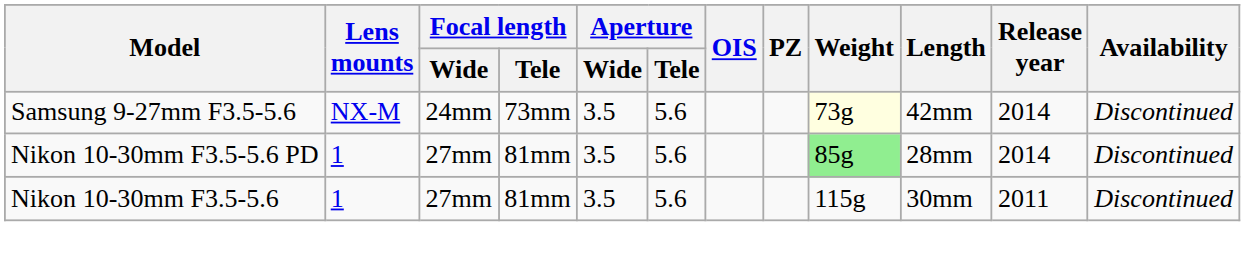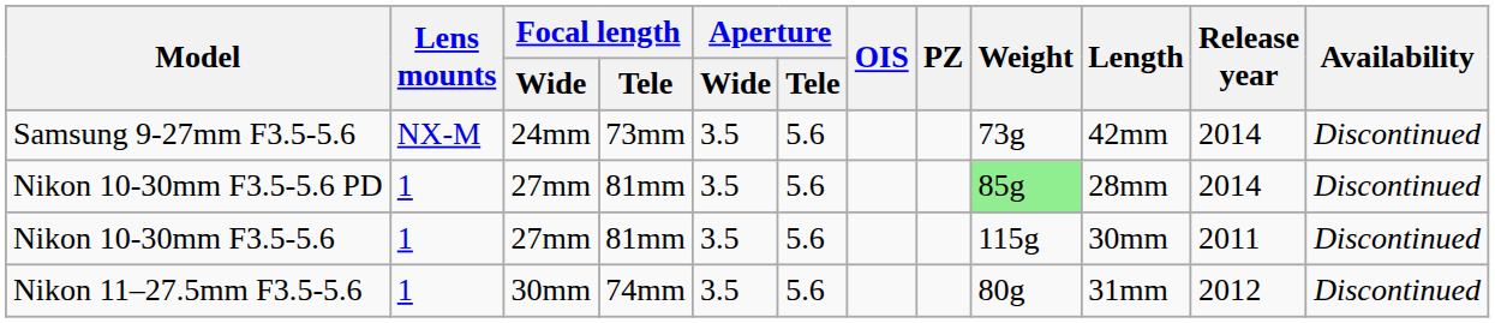 <table class="wikitable sortable col3right col4right col5right col6right col9right col10right" style="font-size:90%;white-space:nowrap">
 <tr>
 <th rowspan=2>Model</th>
 <th rowspan=2 class=unsortable><a href='#'>Lens<br>mounts</a></th>
 <th colspan=2><a href='#'>Focal length</a></th>
 <th colspan=2><a href='#'>Aperture</a></th>
 <th rowspan=2><a href='#'>OIS</a></th>
 <th rowspan=2>PZ</th>
 <th rowspan=2>Weight</th>
 <th rowspan=2>Length</th>
 <th rowspan=2>Release<br>year</th>
 <th rowspan=2 class=unsortable>Availability</th>
 </tr>
 <tr>
 <th>Wide</th>
 <th>Tele</th>
 <th>Wide</th>
 <th>Tele</th>
 </tr>
 <tr>
 <td>Samsung 9-27mm F3.5-5.6</td>
 <td><a href='#'>NX-M</a></td>
 <td>24mm</td>
 <td>73mm</td>
 <td>3.5</td>
 <td>5.6</td>
 <td></td>
 <td></td>
-<td style="background: lightyellow;">73g</td>
+<td>73g</td>
 <td>42mm</td>
 <td>2014</td>
 <td><em>Discontinued</em></td>
 </tr>
 <tr>
 <td>Nikon 10-30mm F3.5-5.6 PD</td>
 <td><a href='#'>1</a></td>
 <td>27mm</td>
 <td>81mm</td>
 <td>3.5</td>
 <td>5.6</td>
 <td></td>
 <td></td>
 <td style="background: lightgreen;">85g</td>
 <td>28mm</td>
 <td>2014</td>
 <td><em>Discontinued</em></td>
 </tr>
 <tr>
 <td>Nikon 10-30mm F3.5-5.6</td>
 <td><a href='#'>1</a></td>
 <td>27mm</td>
 <td>81mm</td>
 <td>3.5</td>
 <td>5.6</td>
 <td></td>
 <td></td>
 <td>115g</td>
 <td>30mm</td>
 <td>2011</td>
 <td><em>Discontinued</em></td>
 </tr>
+<tr>
+<td>Nikon 11–27.5mm F3.5-5.6</td>
+<td><a href='#'>1</a></td>
+<td>30mm</td>
+<td>74mm</td>
+<td>3.5</td>
+<td>5.6</td>
+<td></td>
+<td></td>
+<td>80g</td>
+<td>31mm</td>
+<td>2012</td>
+<td><em>Discontinued</em></td>
+</tr>
 </table>
